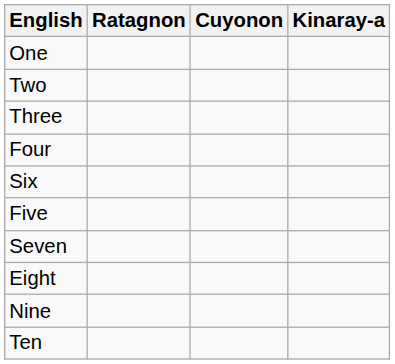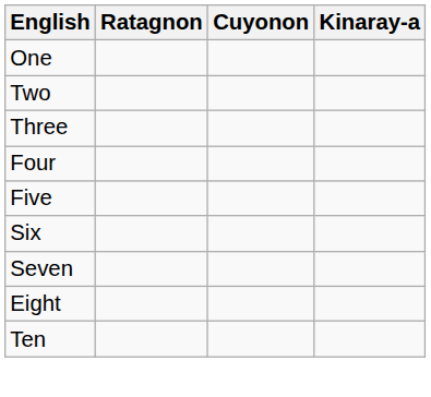 <table class="wikitable">
 <tr>
 <th>English</th>
 <th>Ratagnon</th>
 <th>Cuyonon</th>
 <th>Kinaray-a</th>
 </tr>
 <tr>
 <td>One</td>
 <td></td>
 <td></td>
 <td></td>
 </tr>
 <tr>
 <td>Two</td>
 <td></td>
 <td></td>
 <td></td>
 </tr>
 <tr>
 <td>Three</td>
 <td></td>
 <td></td>
 <td></td>
 </tr>
 <tr>
 <td>Four</td>
 <td></td>
 <td></td>
 <td></td>
 </tr>
 <tr>
-<td>Six</td>
+<td>Five</td>
 <td></td>
 <td></td>
 <td></td>
 </tr>
 <tr>
-<td>Five</td>
+<td>Six</td>
 <td></td>
 <td></td>
 <td></td>
 </tr>
 <tr>
 <td>Seven</td>
 <td></td>
 <td></td>
 <td></td>
 </tr>
 <tr>
 <td>Eight</td>
 <td></td>
 <td></td>
 <td></td>
 </tr>
 <tr>
-<td>Nine</td>
-<td></td>
-<td></td>
-<td></td>
-</tr>
-<tr>
 <td>Ten</td>
 <td></td>
 <td></td>
 <td></td>
 </tr>
 </table>
